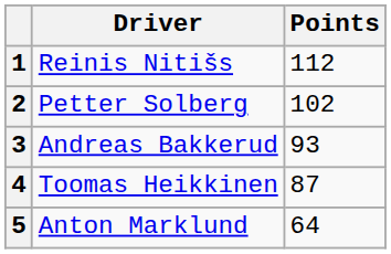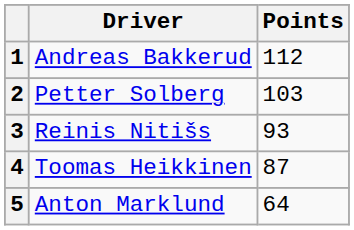 <table class="wikitable" style="font-size: 95%;">
 <tr>
 <th></th>
 <th>Driver</th>
 <th>Points</th>
 </tr>
 <tr>
 <th>1</th>
-<td> <a href='#'>Reinis Nitišs</a></td>
+<td> <a href='#'>Andreas Bakkerud</a></td>
 <td>112</td>
 </tr>
 <tr>
 <th>2</th>
 <td> <a href='#'>Petter Solberg</a></td>
-<td>102</td>
+<td>103</td>
 </tr>
 <tr>
 <th>3</th>
-<td> <a href='#'>Andreas Bakkerud</a></td>
+<td> <a href='#'>Reinis Nitišs</a></td>
 <td>93</td>
 </tr>
 <tr>
 <th>4</th>
 <td> <a href='#'>Toomas Heikkinen</a></td>
 <td>87</td>
 </tr>
 <tr>
 <th>5</th>
 <td> <a href='#'>Anton Marklund</a></td>
 <td>64</td>
 </tr>
 </table>
